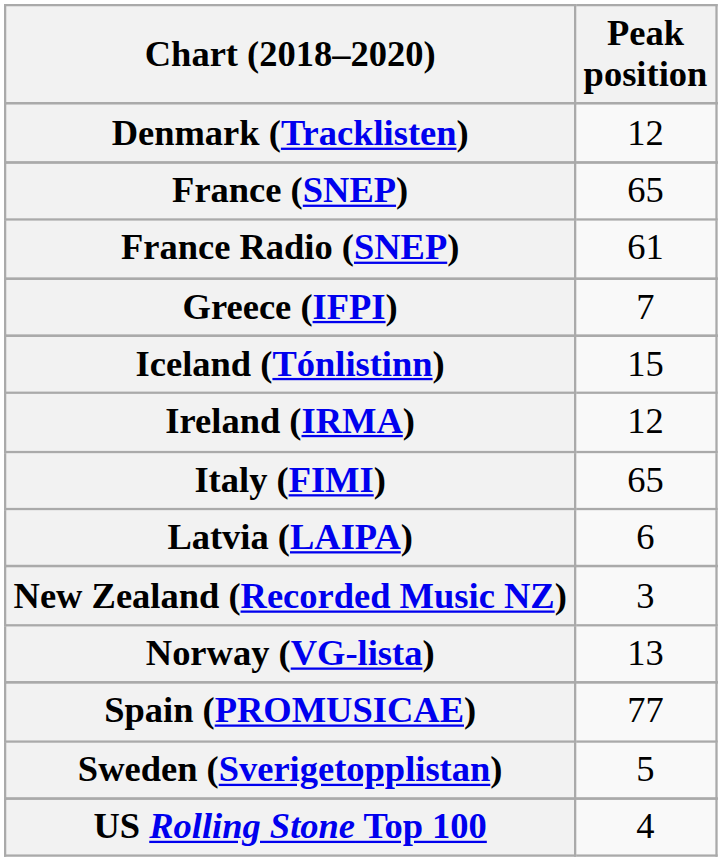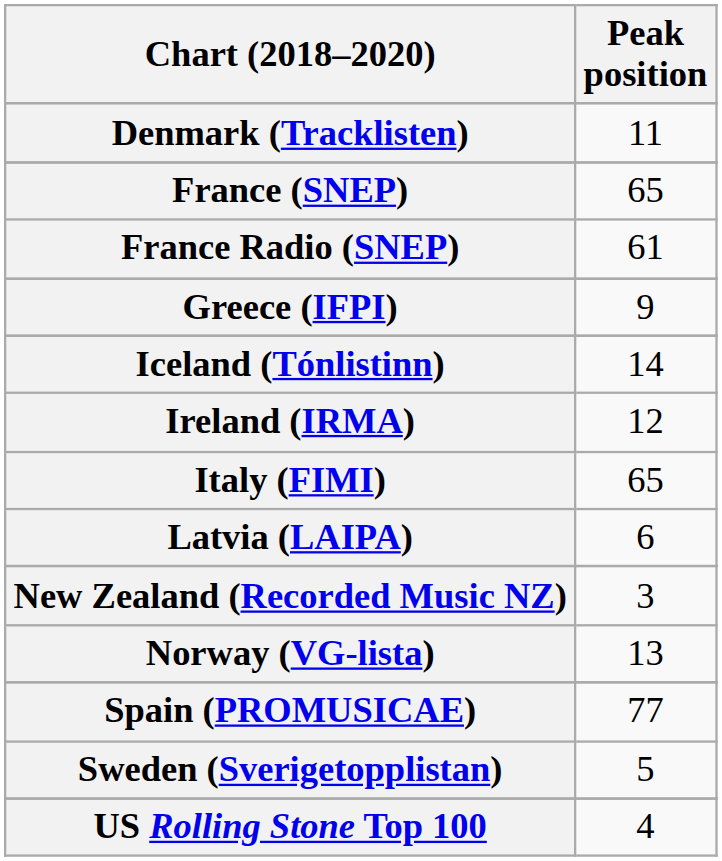 <table class="wikitable plainrowheaders sortable" style="text-align:center">
 <tr>
 <th scope="col">Chart (2018–2020)</th>
 <th scope="col">Peak<br> position</th>
 </tr>
 <tr>
 </tr>
 <tr>
 </tr>
 <tr>
 </tr>
 <tr>
 </tr>
 <tr>
 </tr>
 <tr>
 </tr>
 <tr>
 </tr>
 <tr>
 <th scope="row">Denmark (<a href='#'>Tracklisten</a>)</th>
-<td>12</td>
+<td>11</td>
 </tr>
 <tr>
 </tr>
 <tr>
 <th scope="row">France (<a href='#'>SNEP</a>)</th>
 <td>65</td>
 </tr>
 <tr>
 <th scope="row">France Radio (<a href='#'>SNEP</a>)</th>
 <td>61</td>
 </tr>
 <tr>
 </tr>
 <tr>
 </tr>
 <tr>
 <th scope="row">Greece (<a href='#'>IFPI</a>)</th>
-<td>7</td>
+<td>9</td>
 </tr>
 <tr>
 </tr>
 <tr>
 <th scope="row">Iceland (<a href='#'>Tónlistinn</a>)</th>
-<td>15</td>
+<td>14</td>
 </tr>
 <tr>
 <th scope="row">Ireland (<a href='#'>IRMA</a>)</th>
 <td>12</td>
 </tr>
 <tr>
 <th scope="row">Italy (<a href='#'>FIMI</a>)</th>
 <td>65</td>
 </tr>
 <tr>
 <th scope="row">Latvia (<a href='#'>LAIPA</a>)</th>
 <td>6</td>
 </tr>
 <tr>
 </tr>
 <tr>
 <th scope="row">New Zealand (<a href='#'>Recorded Music NZ</a>)</th>
 <td>3</td>
 </tr>
 <tr>
 <th scope="row">Norway (<a href='#'>VG-lista</a>)</th>
 <td>13</td>
 </tr>
 <tr>
 </tr>
 <tr>
 </tr>
 <tr>
 </tr>
 <tr>
 </tr>
 <tr>
 <th scope="row">Spain (<a href='#'>PROMUSICAE</a>)</th>
 <td>77</td>
 </tr>
 <tr>
 <th scope="row">Sweden (<a href='#'>Sverigetopplistan</a>)</th>
 <td>5</td>
 </tr>
 <tr>
 </tr>
 <tr>
 </tr>
 <tr>
 </tr>
 <tr>
 </tr>
 <tr>
 </tr>
 <tr>
 </tr>
 <tr>
 </tr>
 <tr>
 </tr>
 <tr>
 <th scope="row">US <a href='#'><em>Rolling Stone</em> Top 100</a></th>
 <td>4</td>
 </tr>
 </table>
